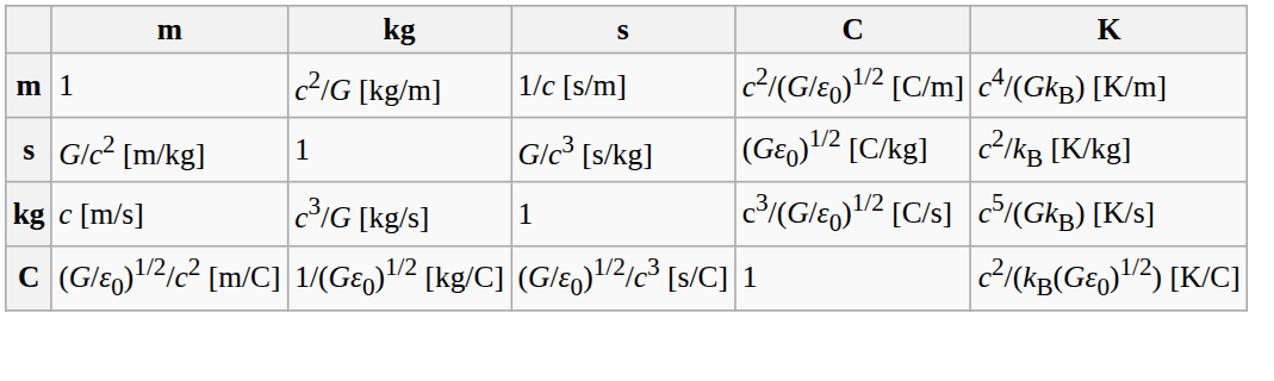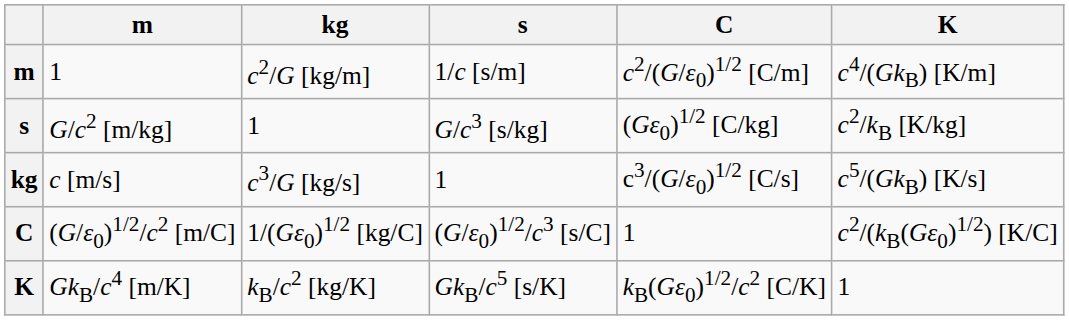 <table class="wikitable center">
 <tr>
 <th></th>
 <th>m</th>
 <th>kg</th>
 <th>s</th>
 <th>C</th>
 <th>K</th>
 </tr>
 <tr>
 <th scope="col"><strong>m</strong></th>
 <td>1</td>
 <td><em>c</em><sup>2</sup>/<em>G</em> [kg/m]</td>
 <td>1/<em>c</em> [s/m]</td>
 <td><em>c</em><sup>2</sup>/(<em>G</em>/<em>ε</em><sub>0</sub>)<sup>1/2</sup> [C/m]</td>
 <td><em>c</em><sup>4</sup>/(<em>Gk</em><sub>B</sub>) [K/m]</td>
 </tr>
 <tr>
 <th scope="col"><strong>s</strong></th>
 <td><em>G</em>/<em>c</em><sup>2</sup> [m/kg]</td>
 <td>1</td>
 <td><em>G</em>/<em>c</em><sup>3</sup> [s/kg]</td>
 <td>(<em>Gε</em><sub>0</sub>)<sup>1/2</sup> [C/kg]</td>
 <td><em>c</em><sup>2</sup>/<em>k</em><sub>B</sub> [K/kg]</td>
 </tr>
 <tr>
 <th scope="col"><strong>kg</strong></th>
 <td><em>c</em> [m/s]</td>
 <td><em>c</em><sup>3</sup>/<em>G</em> [kg/s]</td>
 <td>1</td>
 <td>c<sup>3</sup>/(<em>G</em>/<em>ε</em><sub>0</sub>)<sup>1/2</sup> [C/s]</td>
 <td><em>c</em><sup>5</sup>/(<em>Gk</em><sub>B</sub>) [K/s]</td>
 </tr>
 <tr>
 <th scope="col"><strong>C</strong></th>
 <td>(<em>G</em>/<em>ε</em><sub>0</sub>)<sup>1/2</sup>/<em>c</em><sup>2</sup> [m/C]</td>
 <td>1/(<em>Gε</em><sub>0</sub>)<sup>1/2</sup> [kg/C]</td>
 <td>(<em>G</em>/<em>ε</em><sub>0</sub>)<sup>1/2</sup>/<em>c</em><sup>3</sup> [s/C]</td>
 <td>1</td>
 <td><em>c</em><sup>2</sup>/(<em>k</em><sub>B</sub>(<em>Gε</em><sub>0</sub>)<sup>1/2</sup>) [K/C]</td>
 </tr>
+<tr>
+<th scope="col"><strong>K</strong></th>
+<td><em>Gk</em><sub>B</sub>/<em>c</em><sup>4</sup> [m/K]</td>
+<td><em>k</em><sub>B</sub>/<em>c</em><sup>2</sup> [kg/K]</td>
+<td><em>Gk</em><sub>B</sub>/<em>c</em><sup>5</sup> [s/K]</td>
+<td><em>k</em><sub>B</sub>(<em>Gε</em><sub>0</sub>)<sup>1/2</sup>/<em>c</em><sup>2</sup> [C/K]</td>
+<td>1</td>
+</tr>
 </table>
